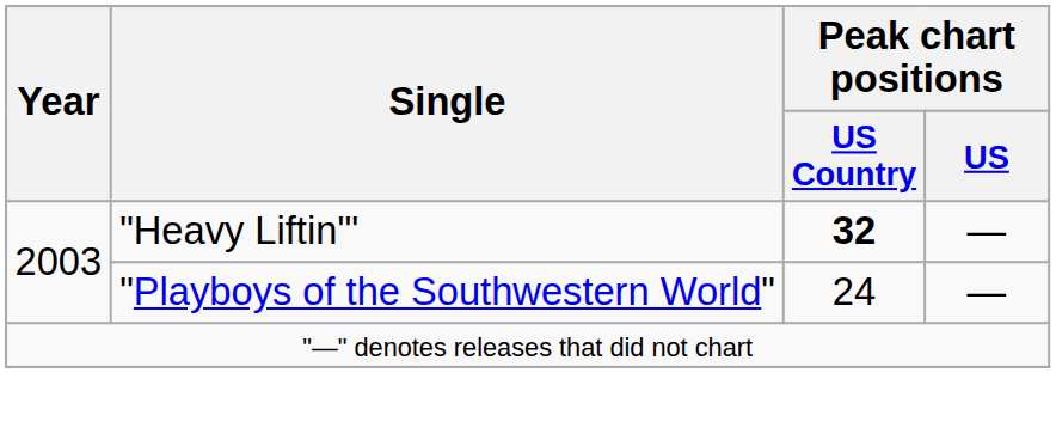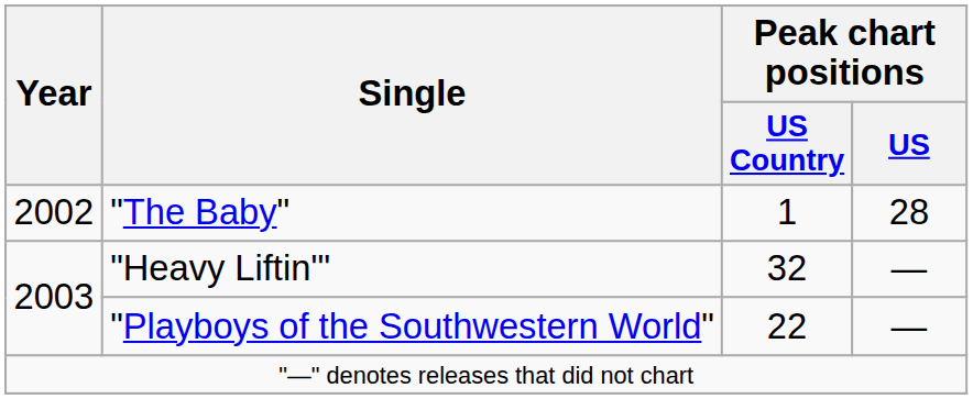 <table class="wikitable" style="text-align:center;">
 <tr>
 <th rowspan=2>Year</th>
 <th rowspan=2>Single</th>
 <th colspan=2>Peak chart<br>positions</th>
 </tr>
 <tr style="font-size:smaller;">
 <th width="45"><a href='#'>US Country</a></th>
 <th width="45"><a href='#'>US</a></th>
 </tr>
 <tr>
+<td>2002</td>
+<td align="left">"<a href='#'>The Baby</a>"</td>
+<td>1</td>
+<td>28</td>
+</tr>
+<tr>
 <td rowspan=2>2003</td>
 <td align="left">"Heavy Liftin'"</td>
-<td><strong>32</strong></td>
+<td>32</td>
 <td>—</td>
 </tr>
 <tr>
 <td align="left">"<a href='#'>Playboys of the Southwestern World</a>"</td>
-<td>24</td>
+<td>22</td>
 <td>—</td>
 </tr>
 <tr>
 <td colspan=4 style="font-size:8pt">"—" denotes releases that did not chart</td>
 </tr>
 <tr>
 </tr>
 </table>
